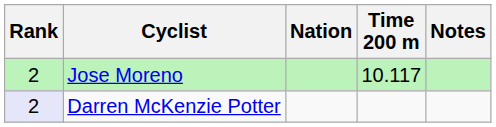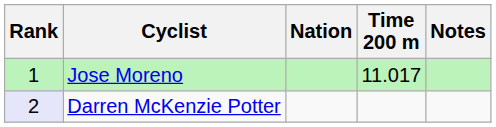 <table class="wikitable sortable" style="text-align:center">
 <tr>
 <th>Rank</th>
 <th>Cyclist</th>
 <th>Nation</th>
 <th>Time<br>200 m</th>
 <th>Notes</th>
 </tr>
 <tr bgcolor=bbf3bb>
-<td>2</td>
+<td>1</td>
 <td align=left><a href='#'>Jose Moreno</a></td>
 <td align=left></td>
-<td>10.117</td>
+<td>11.017</td>
 <td></td>
 </tr>
 <tr>
 <td style="background: lavender;">2</td>
 <td align=left><a href='#'>Darren McKenzie Potter</a></td>
 <td align=left></td>
 <td></td>
 <td></td>
 </tr>
 </table>
